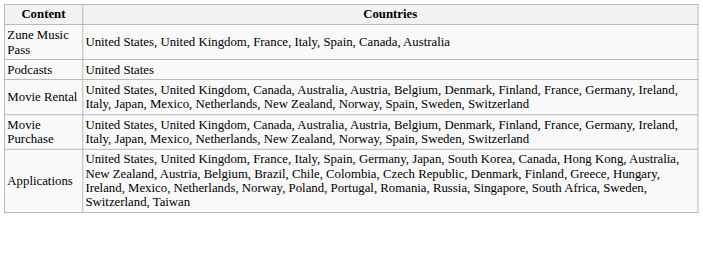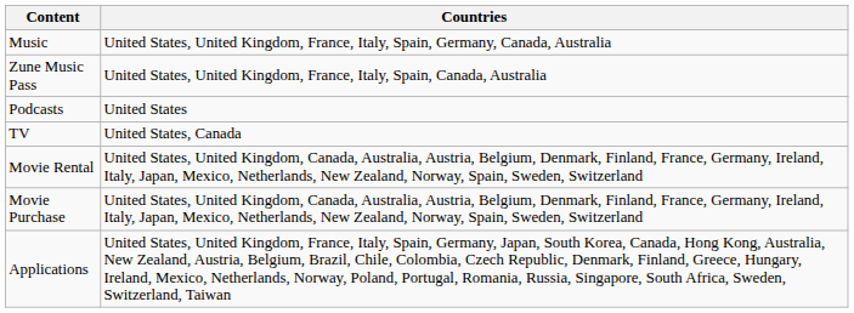 <table class="wikitable">
 <tr>
 <th>Content</th>
 <th>Countries</th>
+</tr>
+<tr>
+<td>Music</td>
+<td>United States, United Kingdom, France, Italy, Spain, Germany, Canada, Australia</td>
 </tr>
 <tr>
 <td>Zune Music Pass</td>
 <td>United States, United Kingdom, France, Italy, Spain, Canada, Australia</td>
 </tr>
 <tr>
 <td>Podcasts</td>
 <td>United States</td>
+</tr>
+<tr>
+<td>TV</td>
+<td>United States, Canada</td>
 </tr>
 <tr>
 <td>Movie Rental</td>
 <td>United States, United Kingdom, Canada, Australia, Austria, Belgium, Denmark, Finland, France, Germany, Ireland, Italy, Japan, Mexico, Netherlands, New Zealand, Norway, Spain, Sweden, Switzerland</td>
 </tr>
 <tr>
 <td>Movie Purchase</td>
 <td>United States, United Kingdom, Canada, Australia, Austria, Belgium, Denmark, Finland, France, Germany, Ireland, Italy, Japan, Mexico, Netherlands, New Zealand, Norway, Spain, Sweden, Switzerland</td>
 </tr>
 <tr>
 <td>Applications</td>
 <td>United States, United Kingdom, France, Italy, Spain, Germany, Japan, South Korea, Canada, Hong Kong, Australia, New Zealand, Austria, Belgium, Brazil, Chile, Colombia, Czech Republic, Denmark, Finland, Greece, Hungary, Ireland, Mexico, Netherlands, Norway, Poland, Portugal, Romania, Russia, Singapore, South Africa, Sweden, Switzerland, Taiwan</td>
 </tr>
 </table>
